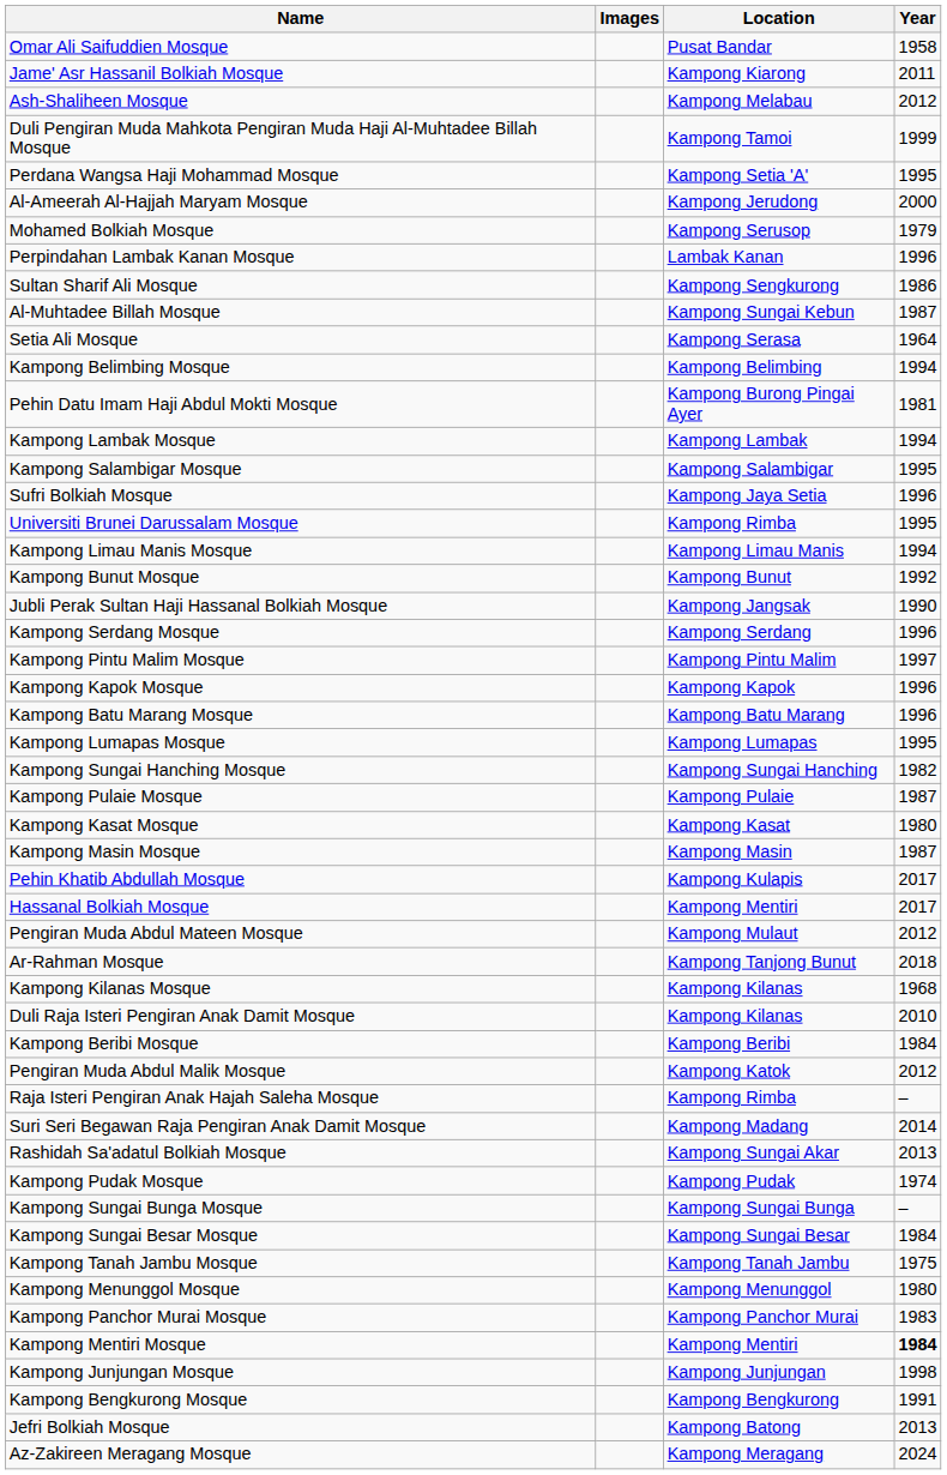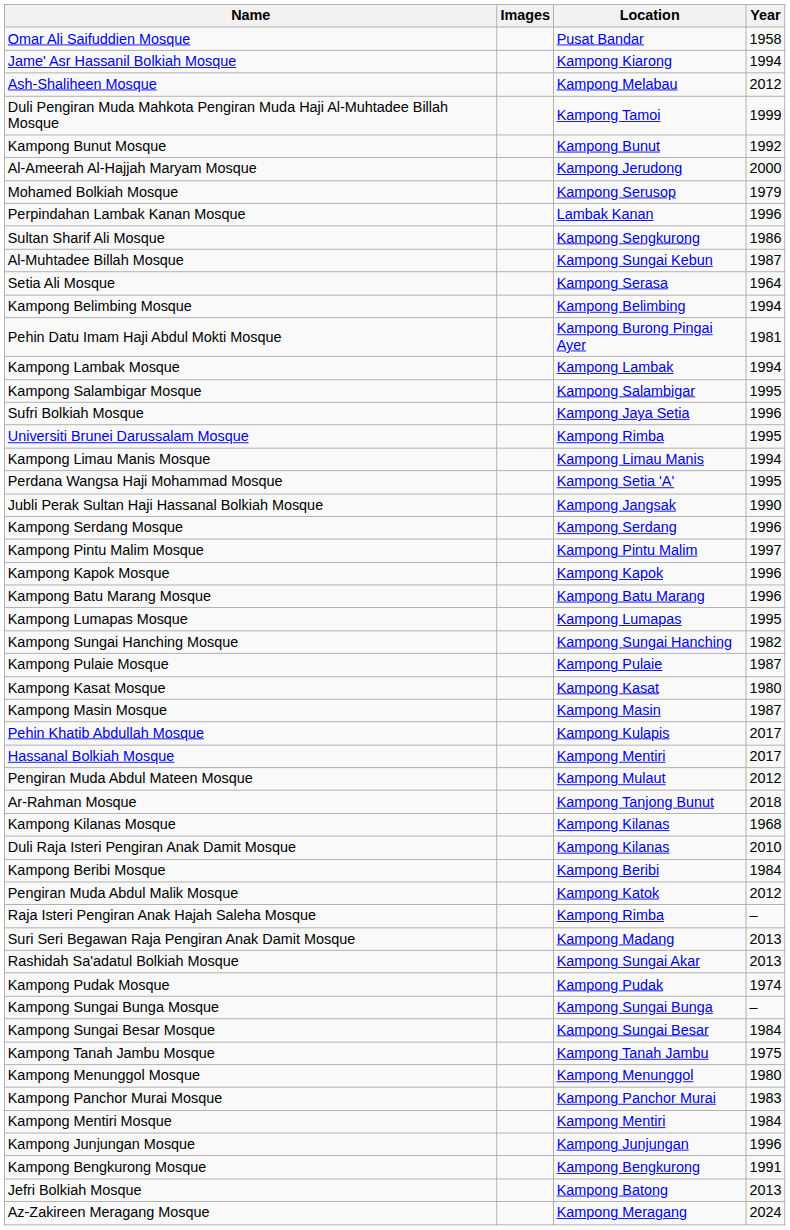 <table class="wikitable sortable">
 <tr>
 <th>Name</th>
 <th>Images</th>
 <th>Location</th>
 <th>Year</th>
 </tr>
 <tr>
 <td><a href='#'>Omar Ali Saifuddien Mosque</a></td>
 <td></td>
 <td><a href='#'>Pusat Bandar</a></td>
 <td>1958</td>
 </tr>
 <tr>
 <td><a href='#'>Jame' Asr Hassanil Bolkiah Mosque</a></td>
 <td></td>
 <td><a href='#'>Kampong Kiarong</a></td>
-<td>2011</td>
+<td>1994</td>
 </tr>
 <tr>
 <td><a href='#'>Ash-Shaliheen Mosque</a></td>
 <td></td>
 <td><a href='#'>Kampong Melabau</a></td>
 <td>2012</td>
 </tr>
 <tr>
 <td>Duli Pengiran Muda Mahkota Pengiran Muda Haji Al-Muhtadee Billah Mosque</td>
 <td></td>
 <td><a href='#'>Kampong Tamoi</a></td>
 <td>1999</td>
 </tr>
 <tr>
-<td>Perdana Wangsa Haji Mohammad Mosque</td>
+<td>Kampong Bunut Mosque</td>
 <td></td>
-<td><a href='#'>Kampong Setia 'A'</a></td>
-<td>1995</td>
+<td><a href='#'>Kampong Bunut</a></td>
+<td>1992</td>
 </tr>
 <tr>
 <td>Al-Ameerah Al-Hajjah Maryam Mosque</td>
 <td></td>
 <td><a href='#'>Kampong Jerudong</a></td>
 <td>2000</td>
 </tr>
 <tr>
 <td>Mohamed Bolkiah Mosque</td>
 <td></td>
 <td><a href='#'>Kampong Serusop</a></td>
 <td>1979</td>
 </tr>
 <tr>
 <td>Perpindahan Lambak Kanan Mosque</td>
 <td></td>
 <td><a href='#'>Lambak Kanan</a></td>
 <td>1996</td>
 </tr>
 <tr>
 <td>Sultan Sharif Ali Mosque</td>
 <td></td>
 <td><a href='#'>Kampong Sengkurong</a></td>
 <td>1986</td>
 </tr>
 <tr>
 <td>Al-Muhtadee Billah Mosque</td>
 <td></td>
 <td><a href='#'>Kampong Sungai Kebun</a></td>
 <td>1987</td>
 </tr>
 <tr>
 <td>Setia Ali Mosque</td>
 <td></td>
 <td><a href='#'>Kampong Serasa</a></td>
 <td>1964</td>
 </tr>
 <tr>
 <td>Kampong Belimbing Mosque</td>
 <td></td>
 <td><a href='#'>Kampong Belimbing</a></td>
 <td>1994</td>
 </tr>
 <tr>
 <td>Pehin Datu Imam Haji Abdul Mokti Mosque</td>
 <td></td>
 <td><a href='#'>Kampong Burong Pingai Ayer</a></td>
 <td>1981</td>
 </tr>
 <tr>
 <td>Kampong Lambak Mosque</td>
 <td></td>
 <td><a href='#'>Kampong Lambak</a></td>
 <td>1994</td>
 </tr>
 <tr>
 <td>Kampong Salambigar Mosque</td>
 <td></td>
 <td><a href='#'>Kampong Salambigar</a></td>
 <td>1995</td>
 </tr>
 <tr>
 <td>Sufri Bolkiah Mosque</td>
 <td></td>
 <td><a href='#'>Kampong Jaya Setia</a></td>
 <td>1996</td>
 </tr>
 <tr>
 <td><a href='#'>Universiti Brunei Darussalam Mosque</a></td>
 <td></td>
 <td><a href='#'>Kampong Rimba</a></td>
 <td>1995</td>
 </tr>
 <tr>
 <td>Kampong Limau Manis Mosque</td>
 <td></td>
 <td><a href='#'>Kampong Limau Manis</a></td>
 <td>1994</td>
 </tr>
 <tr>
-<td>Kampong Bunut Mosque</td>
+<td>Perdana Wangsa Haji Mohammad Mosque</td>
 <td></td>
-<td><a href='#'>Kampong Bunut</a></td>
-<td>1992</td>
+<td><a href='#'>Kampong Setia 'A'</a></td>
+<td>1995</td>
 </tr>
 <tr>
 <td>Jubli Perak Sultan Haji Hassanal Bolkiah Mosque</td>
 <td></td>
 <td><a href='#'>Kampong Jangsak</a></td>
 <td>1990</td>
 </tr>
 <tr>
 <td>Kampong Serdang Mosque</td>
 <td></td>
 <td><a href='#'>Kampong Serdang</a></td>
 <td>1996</td>
 </tr>
 <tr>
 <td>Kampong Pintu Malim Mosque</td>
 <td></td>
 <td><a href='#'>Kampong Pintu Malim</a></td>
 <td>1997</td>
 </tr>
 <tr>
 <td>Kampong Kapok Mosque</td>
 <td></td>
 <td><a href='#'>Kampong Kapok</a></td>
 <td>1996</td>
 </tr>
 <tr>
 <td>Kampong Batu Marang Mosque</td>
 <td></td>
 <td><a href='#'>Kampong Batu Marang</a></td>
 <td>1996</td>
 </tr>
 <tr>
 <td>Kampong Lumapas Mosque</td>
 <td></td>
 <td><a href='#'>Kampong Lumapas</a></td>
 <td>1995</td>
 </tr>
 <tr>
 <td>Kampong Sungai Hanching Mosque</td>
 <td></td>
 <td><a href='#'>Kampong Sungai Hanching</a></td>
 <td>1982</td>
 </tr>
 <tr>
 <td>Kampong Pulaie Mosque</td>
 <td></td>
 <td><a href='#'>Kampong Pulaie</a></td>
 <td>1987</td>
 </tr>
 <tr>
 <td>Kampong Kasat Mosque</td>
 <td></td>
 <td><a href='#'>Kampong Kasat</a></td>
 <td>1980</td>
 </tr>
 <tr>
 <td>Kampong Masin Mosque</td>
 <td></td>
 <td><a href='#'>Kampong Masin</a></td>
 <td>1987</td>
 </tr>
 <tr>
 <td><a href='#'>Pehin Khatib Abdullah Mosque</a></td>
 <td></td>
 <td><a href='#'>Kampong Kulapis</a></td>
 <td>2017</td>
 </tr>
 <tr>
 <td><a href='#'>Hassanal Bolkiah Mosque</a></td>
 <td></td>
 <td><a href='#'>Kampong Mentiri</a></td>
 <td>2017</td>
 </tr>
 <tr>
 <td>Pengiran Muda Abdul Mateen Mosque</td>
 <td></td>
 <td><a href='#'>Kampong Mulaut</a></td>
 <td>2012</td>
 </tr>
 <tr>
 <td>Ar-Rahman Mosque</td>
 <td></td>
 <td><a href='#'>Kampong Tanjong Bunut</a></td>
 <td>2018</td>
 </tr>
 <tr>
 <td>Kampong Kilanas Mosque</td>
 <td></td>
 <td><a href='#'>Kampong Kilanas</a></td>
 <td>1968</td>
 </tr>
 <tr>
 <td>Duli Raja Isteri Pengiran Anak Damit Mosque</td>
 <td></td>
 <td><a href='#'>Kampong Kilanas</a></td>
 <td>2010</td>
 </tr>
 <tr>
 <td>Kampong Beribi Mosque</td>
 <td></td>
 <td><a href='#'>Kampong Beribi</a></td>
 <td>1984</td>
 </tr>
 <tr>
 <td>Pengiran Muda Abdul Malik Mosque</td>
 <td></td>
 <td><a href='#'>Kampong Katok</a></td>
 <td>2012</td>
 </tr>
 <tr>
 <td>Raja Isteri Pengiran Anak Hajah Saleha Mosque</td>
 <td></td>
 <td><a href='#'>Kampong Rimba</a></td>
 <td>–</td>
 </tr>
 <tr>
 <td>Suri Seri Begawan Raja Pengiran Anak Damit Mosque</td>
 <td></td>
 <td><a href='#'>Kampong Madang</a></td>
-<td>2014</td>
+<td>2013</td>
 </tr>
 <tr>
 <td>Rashidah Sa'adatul Bolkiah Mosque</td>
 <td></td>
 <td><a href='#'>Kampong Sungai Akar</a></td>
 <td>2013</td>
 </tr>
 <tr>
 <td>Kampong Pudak Mosque</td>
 <td></td>
 <td><a href='#'>Kampong Pudak</a></td>
 <td>1974</td>
 </tr>
 <tr>
 <td>Kampong Sungai Bunga Mosque</td>
 <td></td>
 <td><a href='#'>Kampong Sungai Bunga</a></td>
 <td>–</td>
 </tr>
 <tr>
 <td>Kampong Sungai Besar Mosque</td>
 <td></td>
 <td><a href='#'>Kampong Sungai Besar</a></td>
 <td>1984</td>
 </tr>
 <tr>
 <td>Kampong Tanah Jambu Mosque</td>
 <td></td>
 <td><a href='#'>Kampong Tanah Jambu</a></td>
 <td>1975</td>
 </tr>
 <tr>
 <td>Kampong Menunggol Mosque</td>
 <td></td>
 <td><a href='#'>Kampong Menunggol</a></td>
 <td>1980</td>
 </tr>
 <tr>
 <td>Kampong Panchor Murai Mosque</td>
 <td></td>
 <td><a href='#'>Kampong Panchor Murai</a></td>
 <td>1983</td>
 </tr>
 <tr>
 <td>Kampong Mentiri Mosque</td>
 <td></td>
 <td><a href='#'>Kampong Mentiri</a></td>
-<td><strong>1984</strong></td>
+<td>1984</td>
 </tr>
 <tr>
 <td>Kampong Junjungan Mosque</td>
 <td></td>
 <td><a href='#'>Kampong Junjungan</a></td>
-<td>1998</td>
+<td>1996</td>
 </tr>
 <tr>
 <td>Kampong Bengkurong Mosque</td>
 <td></td>
 <td><a href='#'>Kampong Bengkurong</a></td>
 <td>1991</td>
 </tr>
 <tr>
 <td>Jefri Bolkiah Mosque</td>
 <td></td>
 <td><a href='#'>Kampong Batong</a></td>
 <td>2013</td>
 </tr>
 <tr>
 <td>Az-Zakireen Meragang Mosque</td>
 <td></td>
 <td><a href='#'>Kampong Meragang</a></td>
 <td>2024</td>
 </tr>
 </table>
